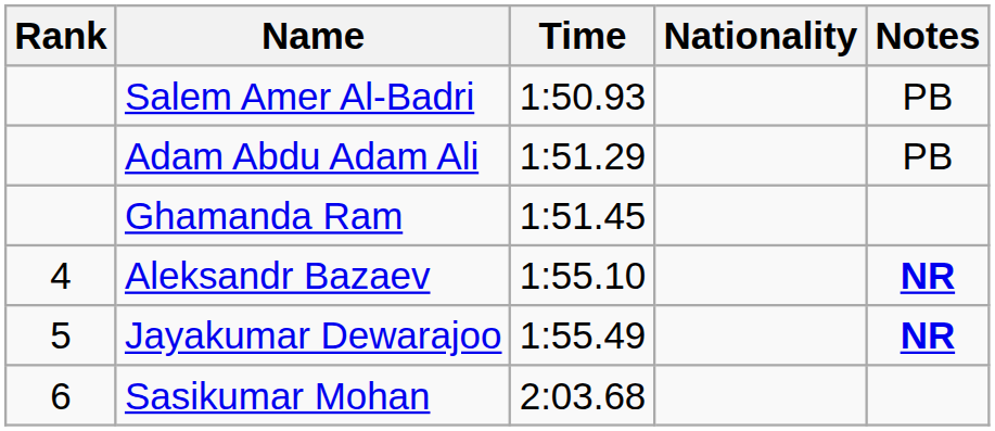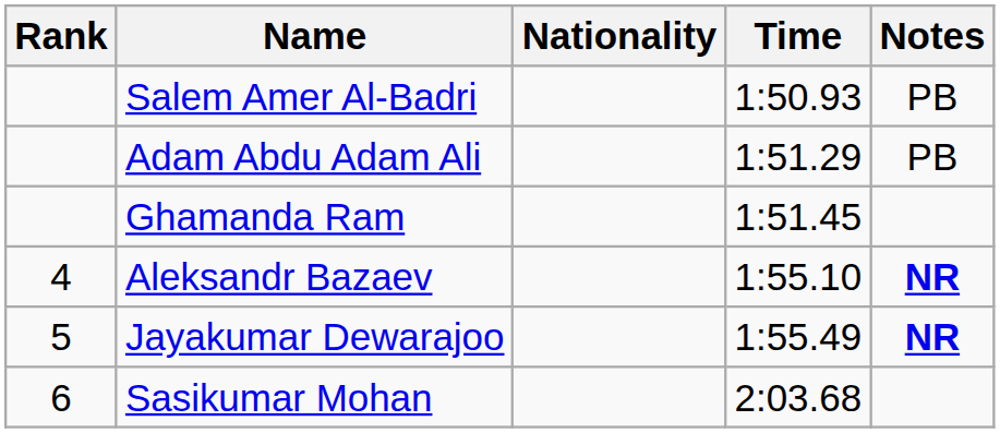 <table class="wikitable sortable" style="text-align:center;font-size:95%">
 <tr>
 <th>Rank</th>
 <th>Name</th>
+<th>Nationality</th>
 <th>Time</th>
-<th>Nationality</th>
 <th>Notes</th>
 </tr>
 <tr>
 <td></td>
 <td align=left><a href='#'>Salem Amer Al-Badri</a></td>
+<td align=left></td>
 <td>1:50.93</td>
-<td align=left></td>
 <td>PB</td>
 </tr>
 <tr>
 <td></td>
 <td align=left><a href='#'>Adam Abdu Adam Ali</a></td>
+<td align=left></td>
 <td>1:51.29</td>
-<td align=left></td>
 <td>PB</td>
 </tr>
 <tr>
 <td></td>
 <td align=left><a href='#'>Ghamanda Ram</a></td>
+<td align=left></td>
 <td>1:51.45</td>
-<td align=left></td>
 <td></td>
 </tr>
 <tr>
 <td>4</td>
 <td align=left><a href='#'>Aleksandr Bazaev</a></td>
+<td align=left></td>
 <td>1:55.10</td>
-<td align=left></td>
 <td><strong><a href='#'>NR</a></strong></td>
 </tr>
 <tr>
 <td>5</td>
 <td align=left><a href='#'>Jayakumar Dewarajoo</a></td>
+<td align=left></td>
 <td>1:55.49</td>
-<td align=left></td>
 <td><strong><a href='#'>NR</a></strong></td>
 </tr>
 <tr>
 <td>6</td>
 <td align=left><a href='#'>Sasikumar Mohan</a></td>
+<td align=left></td>
 <td>2:03.68</td>
-<td align=left></td>
 <td></td>
 </tr>
 </table>
